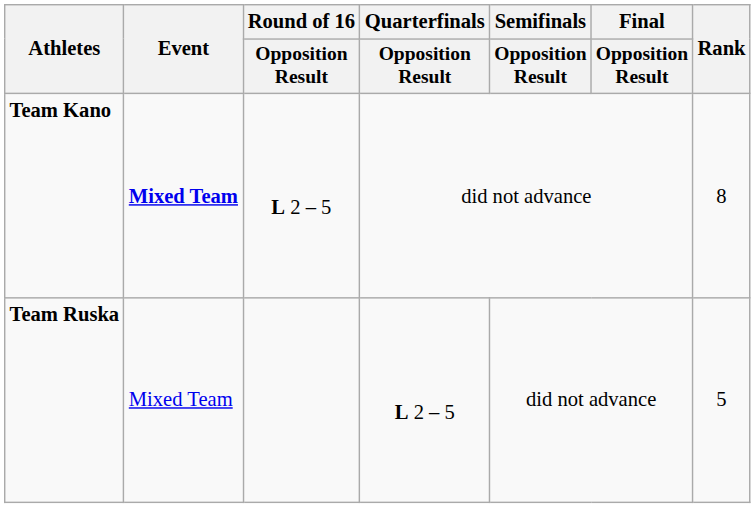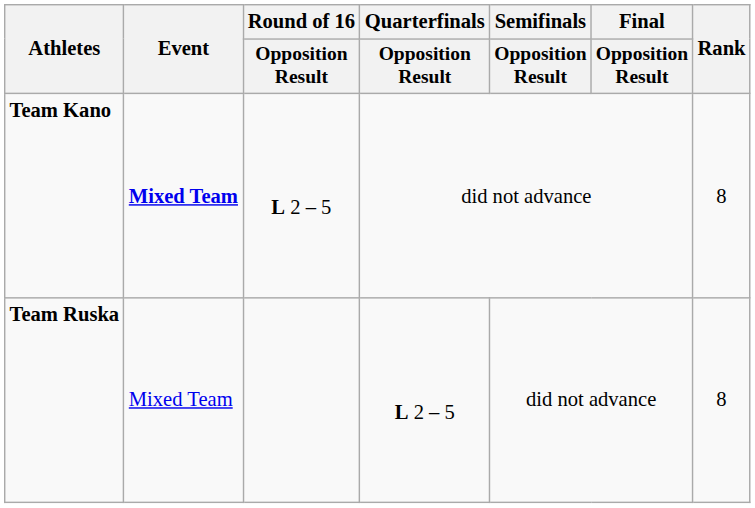 <table class="wikitable" style="font-size:90%">
 <tr>
 <th rowspan="2">Athletes</th>
 <th rowspan="2">Event</th>
 <th>Round of 16</th>
 <th>Quarterfinals</th>
 <th>Semifinals</th>
 <th>Final</th>
 <th rowspan=2>Rank</th>
 </tr>
 <tr style="font-size:95%">
 <th>Opposition<br>Result</th>
 <th>Opposition<br>Result</th>
 <th>Opposition<br>Result</th>
 <th>Opposition<br>Result</th>
 </tr>
 <tr align=center>
 <td align=left><strong>Team Kano</strong><br><br><br><br><br><br><br><br></td>
 <td align=left><strong><a href='#'>Mixed Team</a></strong></td>
 <td><br><strong>L</strong> 2 – 5</td>
 <td colspan=3>did not advance</td>
 <td>8</td>
 </tr>
 <tr align=center>
 <td align=left><strong>Team Ruska</strong><br><br><br><br><br><br><br><br></td>
 <td align=left><a href='#'>Mixed Team</a></td>
 <td></td>
 <td><br><strong>L</strong> 2 – 5</td>
 <td colspan=2>did not advance</td>
-<td>5</td>
+<td>8</td>
 </tr>
 </table>
